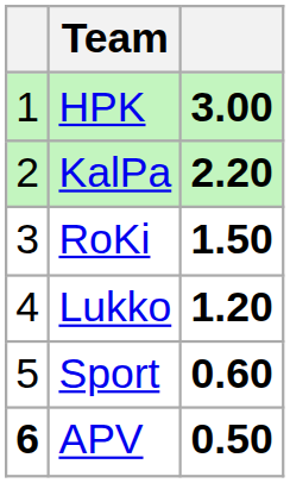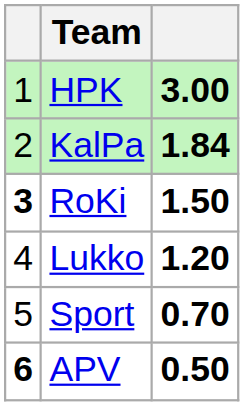 <table class="wikitable">
 <tr>
 <th></th>
 <th>Team</th>
 <th></th>
 </tr>
 <tr style="background:#c3f5bf">
 <td style="text-align:center">1</td>
 <td><a href='#'>HPK</a></td>
 <td style="text-align:center"><strong>3.00</strong></td>
 </tr>
 <tr style="background:#c3f5bf">
 <td style="text-align:center">2</td>
 <td><a href='#'>KalPa</a></td>
-<td style="text-align:center"><strong>2.20</strong></td>
+<td style="text-align:center"><strong>1.84</strong></td>
 </tr>
 <tr style="background:#fff">
-<td style="text-align:center">3</td>
+<td style="text-align:center"><strong>3</strong></td>
 <td><a href='#'>RoKi</a></td>
 <td style="text-align:center"><strong>1.50</strong></td>
 </tr>
 <tr style="background:#fff">
 <td style="text-align:center">4</td>
 <td><a href='#'>Lukko</a></td>
 <td style="text-align:center"><strong>1.20</strong></td>
 </tr>
 <tr style="background:#fff">
 <td style="text-align:center">5</td>
 <td><a href='#'>Sport</a></td>
-<td style="text-align:center"><strong>0.60</strong></td>
+<td style="text-align:center"><strong>0.70</strong></td>
 </tr>
 <tr style="background:#fff">
 <td style="text-align:center"><strong>6</strong></td>
 <td><a href='#'>APV</a></td>
 <td style="text-align:center"><strong>0.50</strong></td>
 </tr>
 </table>
